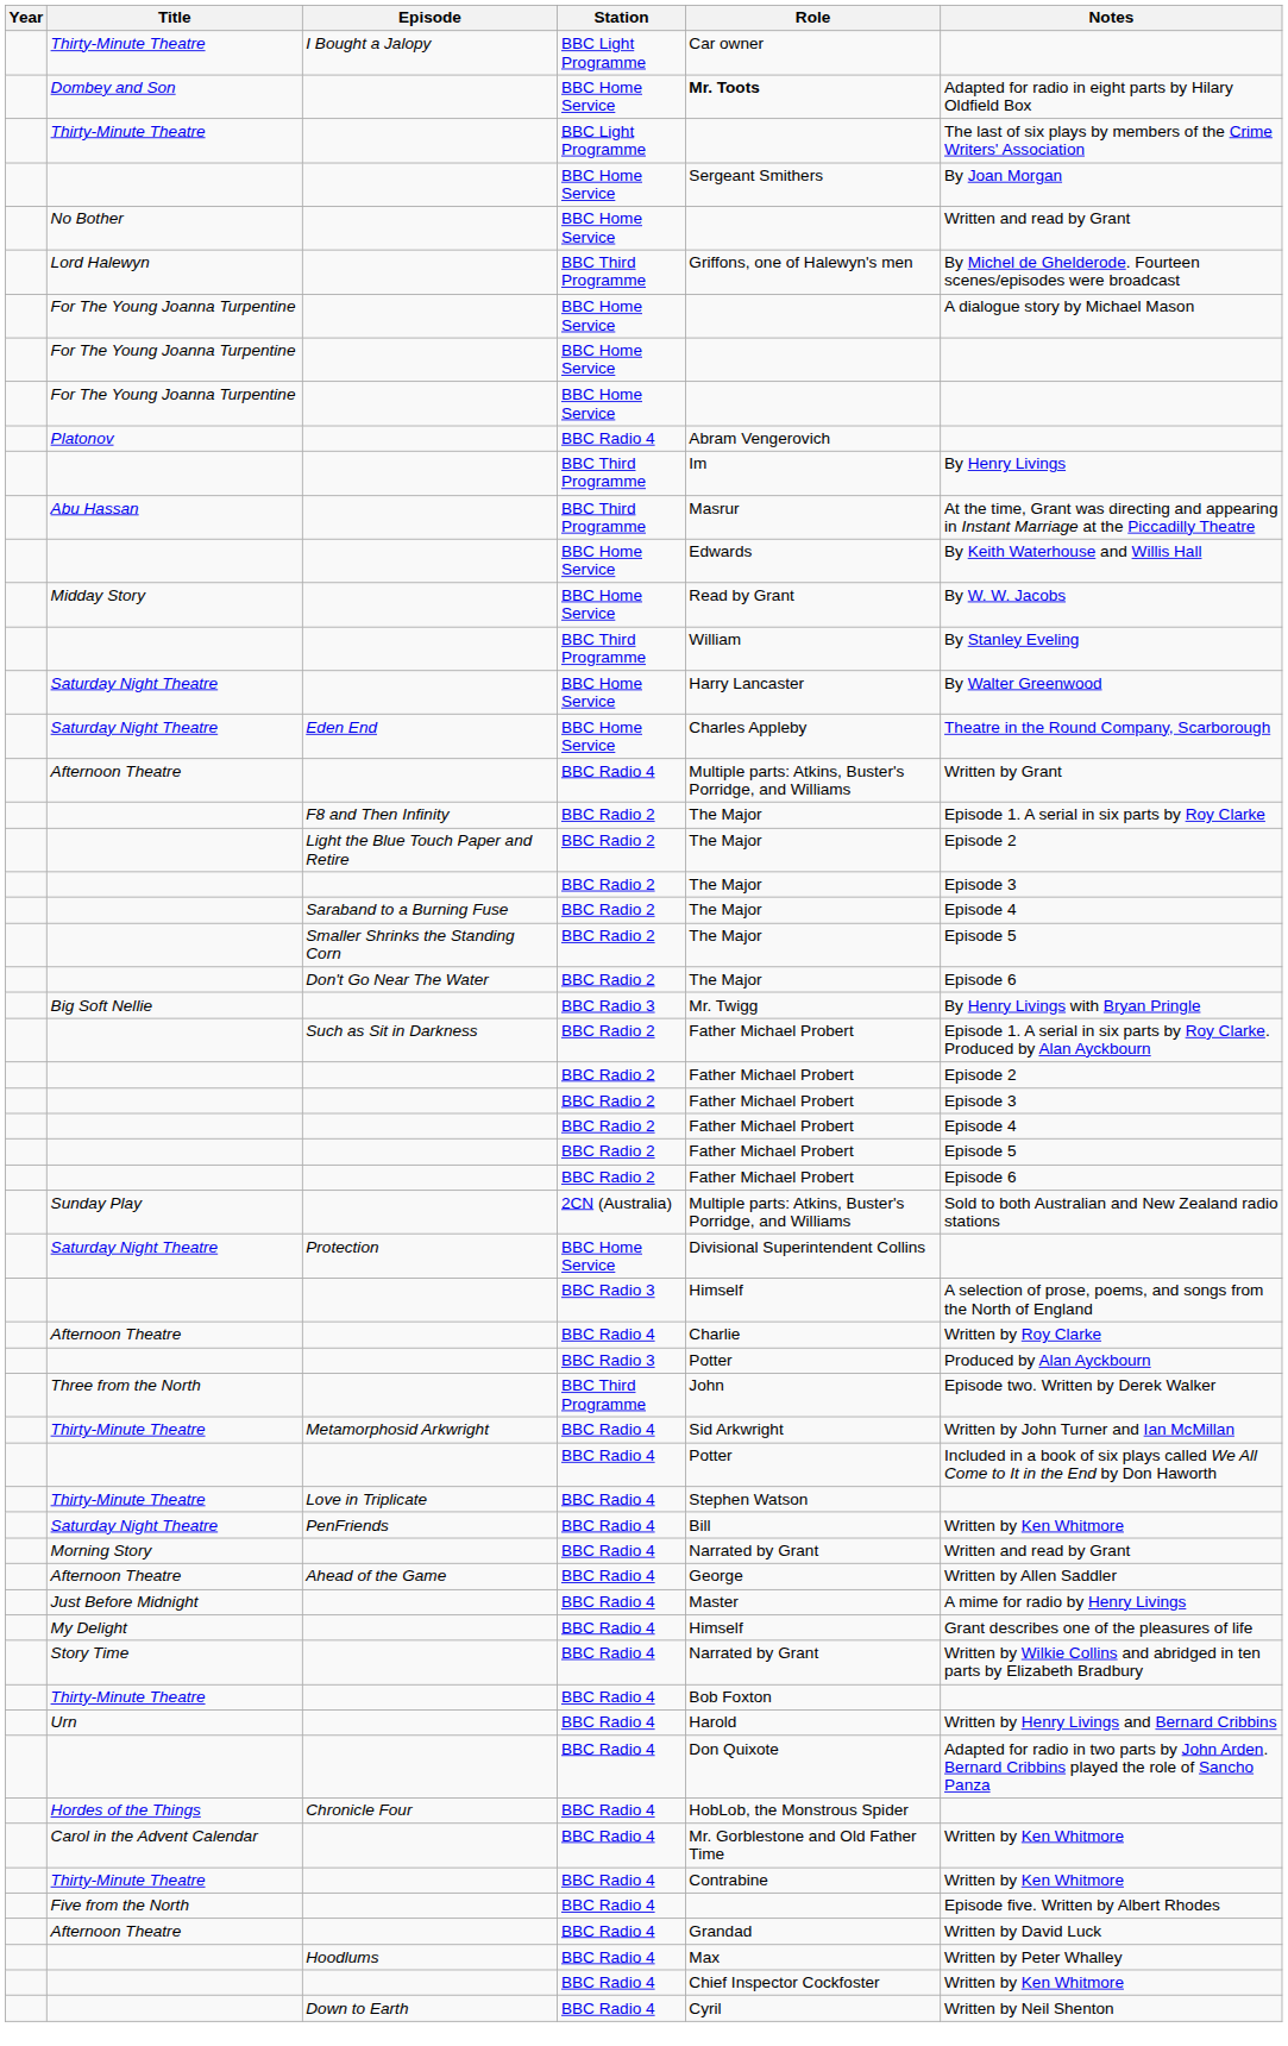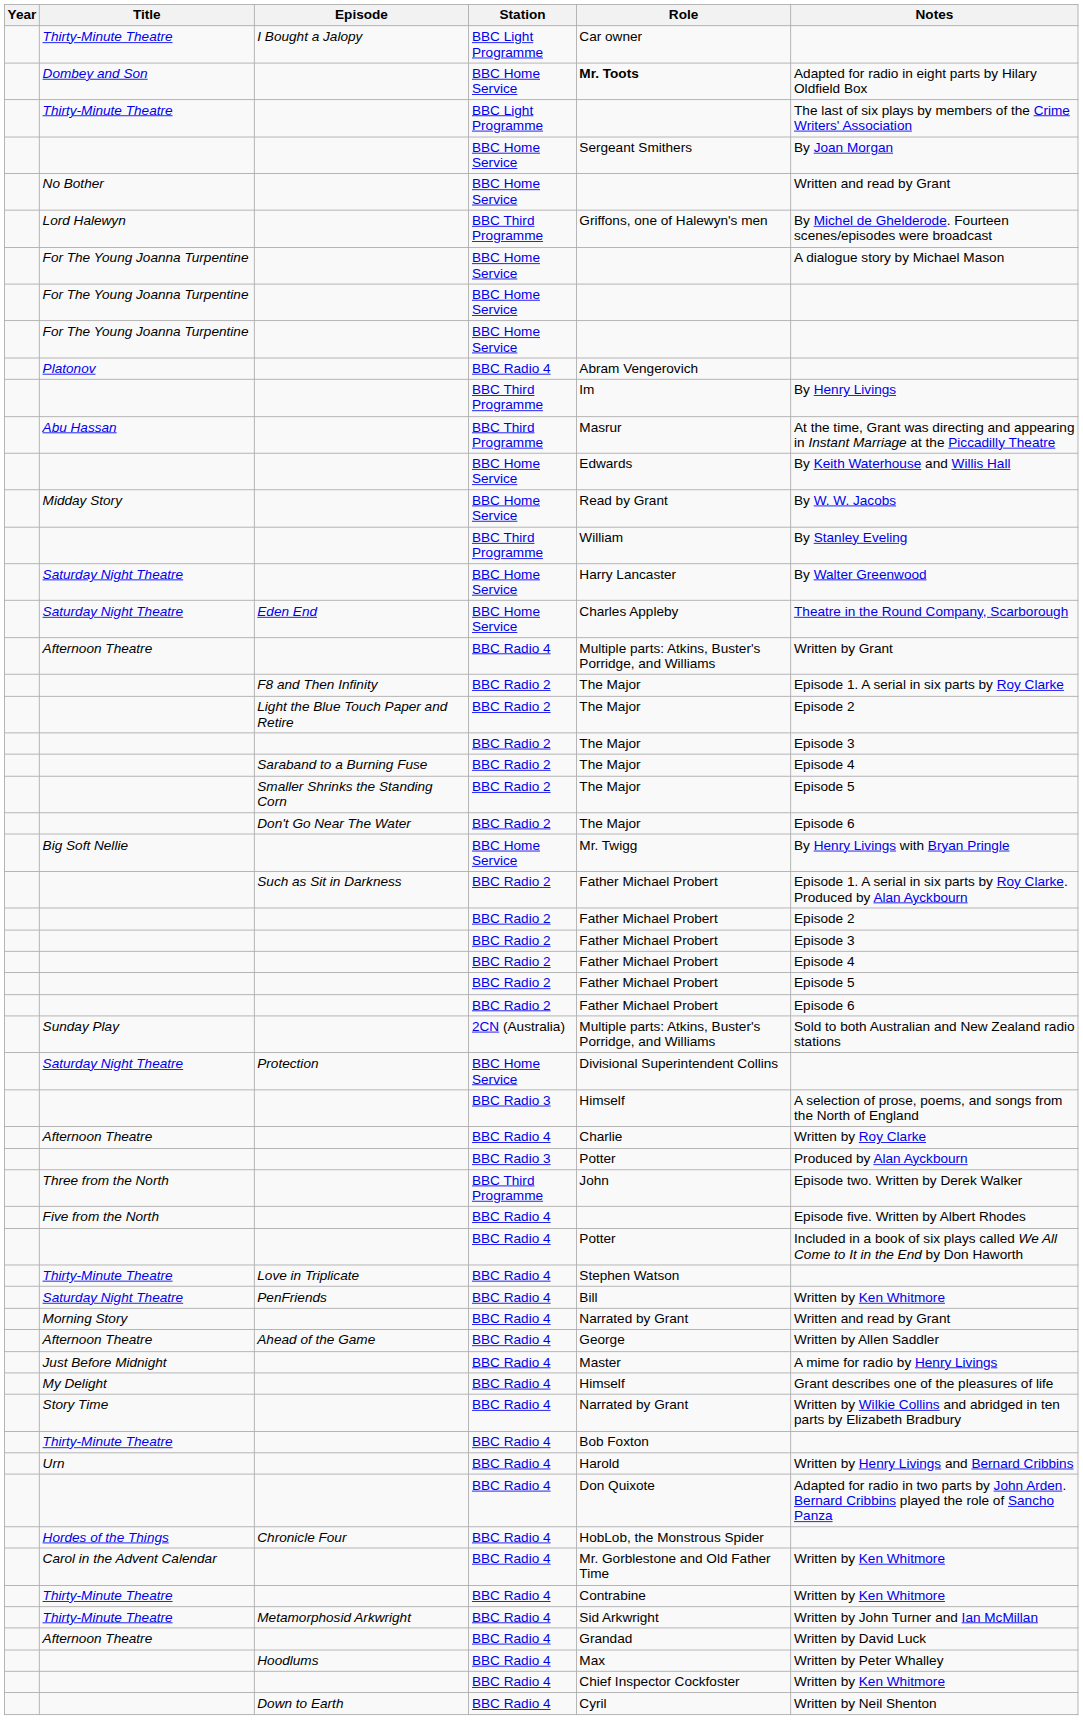 <table class="wikitable plainrowheaders sortable mw-collapsible" style="margin-right: 0">
 <tr>
 <th scope="col">Year</th>
 <th scope="col" style="width: 20%">Title</th>
 <th scope="col" style="width: 20%">Episode</th>
 <th scope="col" style="width: 10%">Station</th>
 <th scope="col" style="width: 20%">Role</th>
 <th scope="col" class="unsortable">Notes</th>
 </tr>
 <tr style="vertical-align: top">
 <td scope="row"> </td>
 <td><em><a href='#'>Thirty-Minute Theatre</a></em></td>
 <td><em>I Bought a Jalopy</em></td>
 <td><a href='#'>BBC Light Programme</a></td>
 <td>Car owner</td>
 <td></td>
 </tr>
 <tr style="vertical-align: top">
 <td scope="row"></td>
 <td><em><a href='#'>Dombey and Son</a></em></td>
 <td></td>
 <td><a href='#'>BBC Home Service</a></td>
 <td><strong>Mr. Toots</strong></td>
 <td>Adapted for radio in eight parts by Hilary Oldfield Box</td>
 </tr>
 <tr style="vertical-align: top">
 <td scope="row"></td>
 <td><em><a href='#'>Thirty-Minute Theatre</a></em></td>
 <td></td>
 <td><a href='#'>BBC Light Programme</a></td>
 <td></td>
 <td>The last of six plays by members of the <a href='#'>Crime Writers' Association</a></td>
 </tr>
 <tr style="vertical-align: top">
 <td scope="row"></td>
 <td></td>
 <td></td>
 <td><a href='#'>BBC Home Service</a></td>
 <td>Sergeant Smithers</td>
 <td>By <a href='#'>Joan Morgan</a></td>
 </tr>
 <tr style="vertical-align: top">
 <td scope="row"></td>
 <td><em>No Bother</em></td>
 <td></td>
 <td><a href='#'>BBC Home Service</a></td>
 <td></td>
 <td>Written and read by Grant</td>
 </tr>
 <tr style="vertical-align: top">
 <td scope="row"></td>
 <td><em>Lord Halewyn</em></td>
 <td></td>
 <td><a href='#'>BBC Third Programme</a></td>
 <td>Griffons, one of Halewyn's men</td>
 <td>By <a href='#'>Michel de Ghelderode</a>. Fourteen scenes/episodes were broadcast</td>
 </tr>
 <tr style="vertical-align: top">
 <td scope="row"></td>
 <td><em>For The Young Joanna Turpentine</em></td>
 <td></td>
 <td><a href='#'>BBC Home Service</a></td>
 <td></td>
 <td>A dialogue story by Michael Mason</td>
 </tr>
 <tr style="vertical-align: top">
 <td scope="row"></td>
 <td><em>For The Young Joanna Turpentine</em></td>
 <td></td>
 <td><a href='#'>BBC Home Service</a></td>
 <td></td>
 <td></td>
 </tr>
 <tr style="vertical-align: top">
 <td scope="row"></td>
 <td><em>For The Young Joanna Turpentine</em></td>
 <td></td>
 <td><a href='#'>BBC Home Service</a></td>
 <td></td>
 <td></td>
 </tr>
 <tr style="vertical-align: top">
 <td scope="row"></td>
 <td><em><a href='#'>Platonov</a></em></td>
 <td></td>
 <td><a href='#'>BBC Radio 4</a></td>
 <td>Abram Vengerovich</td>
 <td></td>
 </tr>
 <tr style="vertical-align: top">
 <td scope="row"></td>
 <td></td>
 <td></td>
 <td><a href='#'>BBC Third Programme</a></td>
 <td>Im</td>
 <td>By <a href='#'>Henry Livings</a></td>
 </tr>
 <tr style="vertical-align: top">
 <td scope="row"></td>
 <td><em><a href='#'>Abu Hassan</a></em></td>
 <td></td>
 <td><a href='#'>BBC Third Programme</a></td>
 <td>Masrur</td>
 <td>At the time, Grant was directing and appearing in <em>Instant Marriage</em> at the <a href='#'>Piccadilly Theatre</a></td>
 </tr>
 <tr style="vertical-align: top">
 <td scope="row"></td>
 <td></td>
 <td></td>
 <td><a href='#'>BBC Home Service</a></td>
 <td>Edwards</td>
 <td>By <a href='#'>Keith Waterhouse</a> and <a href='#'>Willis Hall</a></td>
 </tr>
 <tr style="vertical-align: top">
 <td scope="row"></td>
 <td><em>Midday Story</em></td>
 <td></td>
 <td><a href='#'>BBC Home Service</a></td>
 <td>Read by Grant</td>
 <td>By <a href='#'>W. W. Jacobs</a></td>
 </tr>
 <tr style="vertical-align: top">
 <td scope="row"></td>
 <td></td>
 <td></td>
 <td><a href='#'>BBC Third Programme</a></td>
 <td>William</td>
 <td>By <a href='#'>Stanley Eveling</a></td>
 </tr>
 <tr style="vertical-align: top">
 <td scope="row"></td>
 <td><em><a href='#'>Saturday Night Theatre</a></em></td>
 <td></td>
 <td><a href='#'>BBC Home Service</a></td>
 <td>Harry Lancaster</td>
 <td>By <a href='#'>Walter Greenwood</a></td>
 </tr>
 <tr style="vertical-align: top">
 <td scope="row"></td>
 <td><em><a href='#'>Saturday Night Theatre</a></em></td>
 <td><em><a href='#'>Eden End</a></em></td>
 <td><a href='#'>BBC Home Service</a></td>
 <td>Charles Appleby</td>
 <td><a href='#'>Theatre in the Round Company, Scarborough</a></td>
 </tr>
 <tr style="vertical-align: top">
 <td scope="row"></td>
 <td><em>Afternoon Theatre</em></td>
 <td></td>
 <td><a href='#'>BBC Radio 4</a></td>
 <td>Multiple parts: Atkins, Buster's Porridge, and Williams</td>
 <td>Written by Grant</td>
 </tr>
 <tr style="vertical-align: top">
 <td scope="row"></td>
 <td></td>
 <td><em>F8 and Then Infinity</em></td>
 <td><a href='#'>BBC Radio 2</a></td>
 <td>The Major</td>
 <td>Episode 1. A serial in six parts by <a href='#'>Roy Clarke</a></td>
 </tr>
 <tr style="vertical-align: top">
 <td scope="row"></td>
 <td></td>
 <td><em>Light the Blue Touch Paper and Retire</em></td>
 <td><a href='#'>BBC Radio 2</a></td>
 <td>The Major</td>
 <td>Episode 2</td>
 </tr>
 <tr style="vertical-align: top">
 <td scope="row"></td>
 <td></td>
 <td></td>
 <td><a href='#'>BBC Radio 2</a></td>
 <td>The Major</td>
 <td>Episode 3</td>
 </tr>
 <tr style="vertical-align: top">
 <td scope="row"></td>
 <td></td>
 <td><em>Saraband to a Burning Fuse</em></td>
 <td><a href='#'>BBC Radio 2</a></td>
 <td>The Major</td>
 <td>Episode 4</td>
 </tr>
 <tr style="vertical-align: top">
 <td scope="row"></td>
 <td></td>
 <td><em>Smaller Shrinks the Standing Corn</em></td>
 <td><a href='#'>BBC Radio 2</a></td>
 <td>The Major</td>
 <td>Episode 5</td>
 </tr>
 <tr style="vertical-align: top">
 <td scope="row"></td>
 <td></td>
 <td><em>Don't Go Near The Water</em></td>
 <td><a href='#'>BBC Radio 2</a></td>
 <td>The Major</td>
 <td>Episode 6</td>
 </tr>
 <tr style="vertical-align: top">
 <td scope="row"></td>
 <td><em>Big Soft Nellie</em></td>
 <td></td>
-<td><a href='#'>BBC Radio 3</a></td>
+<td><a href='#'>BBC Home Service</a></td>
 <td>Mr. Twigg</td>
 <td>By <a href='#'>Henry Livings</a> with <a href='#'>Bryan Pringle</a></td>
 </tr>
 <tr style="vertical-align: top">
 <td scope="row"></td>
 <td></td>
 <td><em>Such as Sit in Darkness</em></td>
 <td><a href='#'>BBC Radio 2</a></td>
 <td>Father Michael Probert</td>
 <td>Episode 1. A serial in six parts by <a href='#'>Roy Clarke</a>. Produced by <a href='#'>Alan Ayckbourn</a></td>
 </tr>
 <tr style="vertical-align: top">
 <td scope="row"></td>
 <td></td>
 <td></td>
 <td><a href='#'>BBC Radio 2</a></td>
 <td>Father Michael Probert</td>
 <td>Episode 2</td>
 </tr>
 <tr style="vertical-align: top">
 <td scope="row"></td>
 <td></td>
 <td></td>
 <td><a href='#'>BBC Radio 2</a></td>
 <td>Father Michael Probert</td>
 <td>Episode 3</td>
 </tr>
 <tr style="vertical-align: top">
 <td scope="row"></td>
 <td></td>
 <td></td>
 <td><a href='#'>BBC Radio 2</a></td>
 <td>Father Michael Probert</td>
 <td>Episode 4</td>
 </tr>
 <tr style="vertical-align: top">
 <td scope="row"></td>
 <td></td>
 <td></td>
 <td><a href='#'>BBC Radio 2</a></td>
 <td>Father Michael Probert</td>
 <td>Episode 5</td>
 </tr>
 <tr style="vertical-align: top">
 <td scope="row"></td>
 <td></td>
 <td></td>
 <td><a href='#'>BBC Radio 2</a></td>
 <td>Father Michael Probert</td>
 <td>Episode 6</td>
 </tr>
 <tr style="vertical-align: top">
 <td scope="row"></td>
 <td><em>Sunday Play</em></td>
 <td></td>
 <td><a href='#'>2CN</a> (Australia)</td>
 <td>Multiple parts: Atkins, Buster's Porridge, and Williams</td>
 <td>Sold to both Australian and New Zealand radio stations</td>
 </tr>
 <tr style="vertical-align: top">
 <td scope="row"></td>
 <td><em><a href='#'>Saturday Night Theatre</a></em></td>
 <td><em>Protection</em></td>
 <td><a href='#'>BBC Home Service</a></td>
 <td>Divisional Superintendent Collins</td>
 <td></td>
 </tr>
 <tr style="vertical-align: top">
 <td scope="row"></td>
 <td></td>
 <td></td>
 <td><a href='#'>BBC Radio 3</a></td>
 <td>Himself</td>
 <td>A selection of prose, poems, and songs from the North of England</td>
 </tr>
 <tr style="vertical-align: top">
 <td scope="row"></td>
 <td><em>Afternoon Theatre</em></td>
 <td></td>
 <td><a href='#'>BBC Radio 4</a></td>
 <td>Charlie</td>
 <td>Written by <a href='#'>Roy Clarke</a></td>
 </tr>
 <tr style="vertical-align: top">
 <td scope="row"></td>
 <td></td>
 <td></td>
 <td><a href='#'>BBC Radio 3</a></td>
 <td>Potter</td>
 <td>Produced by <a href='#'>Alan Ayckbourn</a></td>
 </tr>
 <tr style="vertical-align: top">
 <td scope="row"></td>
 <td><em>Three from the North</em></td>
 <td></td>
 <td><a href='#'>BBC Third Programme</a></td>
 <td>John</td>
 <td>Episode two. Written by Derek Walker</td>
 </tr>
 <tr style="vertical-align: top">
 <td scope="row"></td>
-<td><em><a href='#'>Thirty-Minute Theatre</a></em></td>
-<td><em>Metamorphosid Arkwright</em></td>
+<td><em>Five from the North</em></td>
+<td></td>
 <td><a href='#'>BBC Radio 4</a></td>
-<td>Sid Arkwright</td>
-<td>Written by John Turner and <a href='#'>Ian McMillan</a></td>
+<td></td>
+<td>Episode five. Written by Albert Rhodes</td>
 </tr>
 <tr style="vertical-align: top">
 <td scope="row"></td>
 <td></td>
 <td></td>
 <td><a href='#'>BBC Radio 4</a></td>
 <td>Potter</td>
 <td>Included in a book of six plays called <em>We All Come to It in the End</em> by Don Haworth</td>
 </tr>
 <tr style="vertical-align: top">
 <td scope="row"></td>
 <td><em><a href='#'>Thirty-Minute Theatre</a></em></td>
 <td><em>Love in Triplicate</em></td>
 <td><a href='#'>BBC Radio 4</a></td>
 <td>Stephen Watson</td>
 <td></td>
 </tr>
 <tr style="vertical-align: top">
 <td scope="row"></td>
 <td><em><a href='#'>Saturday Night Theatre</a></em></td>
 <td><em>PenFriends</em></td>
 <td><a href='#'>BBC Radio 4</a></td>
 <td>Bill</td>
 <td>Written by <a href='#'>Ken Whitmore</a></td>
 </tr>
 <tr style="vertical-align: top">
 <td scope="row"></td>
 <td><em>Morning Story</em></td>
 <td></td>
 <td><a href='#'>BBC Radio 4</a></td>
 <td>Narrated by Grant</td>
 <td>Written and read by Grant</td>
 </tr>
 <tr style="vertical-align: top">
 <td scope="row"></td>
 <td><em>Afternoon Theatre</em></td>
 <td><em>Ahead of the Game</em></td>
 <td><a href='#'>BBC Radio 4</a></td>
 <td>George</td>
 <td>Written by Allen Saddler</td>
 </tr>
 <tr style="vertical-align: top">
 <td scope="row"></td>
 <td><em>Just Before Midnight</em></td>
 <td></td>
 <td><a href='#'>BBC Radio 4</a></td>
 <td>Master</td>
 <td>A mime for radio by <a href='#'>Henry Livings</a></td>
 </tr>
 <tr style="vertical-align: top">
 <td scope="row"></td>
 <td><em>My Delight</em></td>
 <td></td>
 <td><a href='#'>BBC Radio 4</a></td>
 <td>Himself</td>
 <td>Grant describes one of the pleasures of life</td>
 </tr>
 <tr style="vertical-align: top">
 <td scope="row"></td>
 <td><em>Story Time</em></td>
 <td></td>
 <td><a href='#'>BBC Radio 4</a></td>
 <td>Narrated by Grant</td>
 <td>Written by <a href='#'>Wilkie Collins</a> and abridged in ten parts by Elizabeth Bradbury</td>
 </tr>
 <tr style="vertical-align: top">
 <td scope="row"></td>
 <td><em><a href='#'>Thirty-Minute Theatre</a></em></td>
 <td></td>
 <td><a href='#'>BBC Radio 4</a></td>
 <td>Bob Foxton</td>
 <td></td>
 </tr>
 <tr style="vertical-align: top">
 <td scope="row"></td>
 <td><em>Urn</em></td>
 <td></td>
 <td><a href='#'>BBC Radio 4</a></td>
 <td>Harold</td>
 <td>Written by <a href='#'>Henry Livings</a> and <a href='#'>Bernard Cribbins</a></td>
 </tr>
 <tr style="vertical-align: top">
 <td scope="row"></td>
 <td></td>
 <td></td>
 <td><a href='#'>BBC Radio 4</a></td>
 <td>Don Quixote</td>
 <td>Adapted for radio in two parts by <a href='#'>John Arden</a>. <a href='#'>Bernard Cribbins</a> played the role of <a href='#'>Sancho Panza</a></td>
 </tr>
 <tr style="vertical-align: top">
 <td scope="row"></td>
 <td><em><a href='#'>Hordes of the Things</a></em></td>
 <td><em>Chronicle Four</em></td>
 <td><a href='#'>BBC Radio 4</a></td>
 <td>HobLob, the Monstrous Spider</td>
 <td></td>
 </tr>
 <tr style="vertical-align: top">
 <td scope="row"></td>
 <td><em>Carol in the Advent Calendar</em></td>
 <td></td>
 <td><a href='#'>BBC Radio 4</a></td>
 <td>Mr. Gorblestone and Old Father Time</td>
 <td>Written by <a href='#'>Ken Whitmore</a></td>
 </tr>
 <tr style="vertical-align: top">
 <td scope="row"></td>
 <td><em><a href='#'>Thirty-Minute Theatre</a></em></td>
 <td></td>
 <td><a href='#'>BBC Radio 4</a></td>
 <td>Contrabine</td>
 <td>Written by <a href='#'>Ken Whitmore</a></td>
 </tr>
 <tr style="vertical-align: top">
 <td scope="row"></td>
-<td><em>Five from the North</em></td>
-<td></td>
+<td><em><a href='#'>Thirty-Minute Theatre</a></em></td>
+<td><em>Metamorphosid Arkwright</em></td>
 <td><a href='#'>BBC Radio 4</a></td>
-<td></td>
-<td>Episode five. Written by Albert Rhodes</td>
+<td>Sid Arkwright</td>
+<td>Written by John Turner and <a href='#'>Ian McMillan</a></td>
 </tr>
 <tr style="vertical-align: top">
 <td scope="row"></td>
 <td><em>Afternoon Theatre</em></td>
 <td></td>
 <td><a href='#'>BBC Radio 4</a></td>
 <td>Grandad</td>
 <td>Written by David Luck</td>
 </tr>
 <tr style="vertical-align: top">
 <td scope="row"></td>
 <td></td>
 <td><em>Hoodlums</em></td>
 <td><a href='#'>BBC Radio 4</a></td>
 <td>Max</td>
 <td>Written by Peter Whalley</td>
 </tr>
 <tr style="vertical-align: top">
 <td scope="row"></td>
 <td></td>
 <td></td>
 <td><a href='#'>BBC Radio 4</a></td>
 <td>Chief Inspector Cockfoster</td>
 <td>Written by <a href='#'>Ken Whitmore</a></td>
 </tr>
 <tr style="vertical-align: top">
 <td scope="row"></td>
 <td></td>
 <td><em>Down to Earth</em></td>
 <td><a href='#'>BBC Radio 4</a></td>
 <td>Cyril</td>
 <td>Written by Neil Shenton</td>
 </tr>
 </table>
